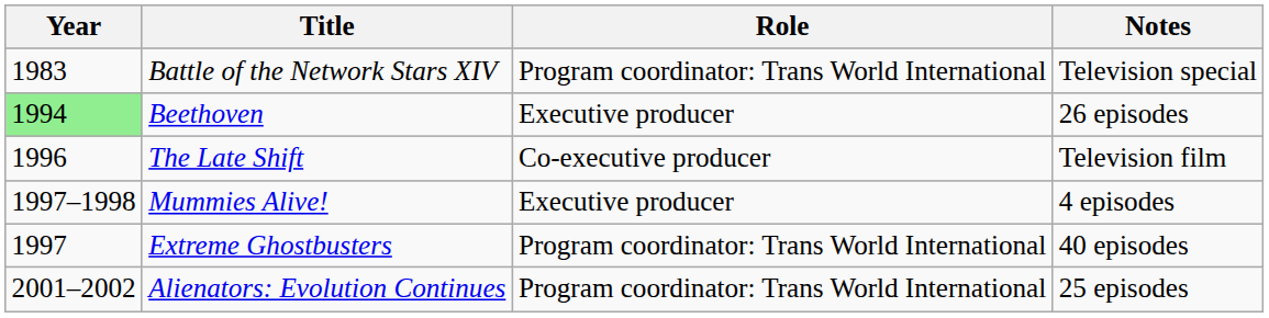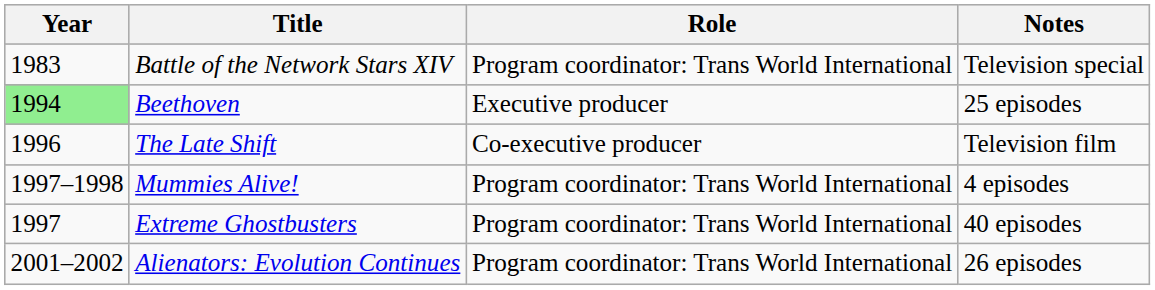 <table class="wikitable sortable">
 <tr>
 <th>Year</th>
 <th>Title</th>
 <th>Role</th>
 <th>Notes</th>
 </tr>
 <tr>
 <td>1983</td>
 <td><em>Battle of the Network Stars XIV</em></td>
 <td>Program coordinator: Trans World International</td>
 <td>Television special</td>
 </tr>
 <tr>
 <td style="background: lightgreen;">1994</td>
 <td><a href='#'><em>Beethoven</em></a></td>
 <td>Executive producer</td>
-<td>26 episodes</td>
+<td>25 episodes</td>
 </tr>
 <tr>
 <td>1996</td>
 <td><em><a href='#'>The Late Shift</a></em></td>
 <td>Co-executive producer</td>
 <td>Television film</td>
 </tr>
 <tr>
 <td>1997–1998</td>
 <td><em><a href='#'>Mummies Alive!</a></em></td>
-<td>Executive producer</td>
+<td>Program coordinator: Trans World International</td>
 <td>4 episodes</td>
 </tr>
 <tr>
 <td>1997</td>
 <td><em><a href='#'>Extreme Ghostbusters</a></em></td>
 <td>Program coordinator: Trans World International</td>
 <td>40 episodes</td>
 </tr>
 <tr>
 <td>2001–2002</td>
 <td><em><a href='#'>Alienators: Evolution Continues</a></em></td>
 <td>Program coordinator: Trans World International</td>
-<td>25 episodes</td>
+<td>26 episodes</td>
 </tr>
 </table>
